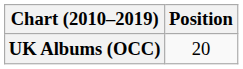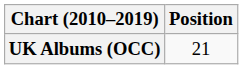 <table class="wikitable plainrowheaders" style="text-align:center">
 <tr>
 <th scope="col">Chart (2010–2019)</th>
 <th scope="col">Position</th>
 </tr>
 <tr>
 <th scope="row">UK Albums (OCC)</th>
-<td>20</td>
+<td>21</td>
 </tr>
 </table>
